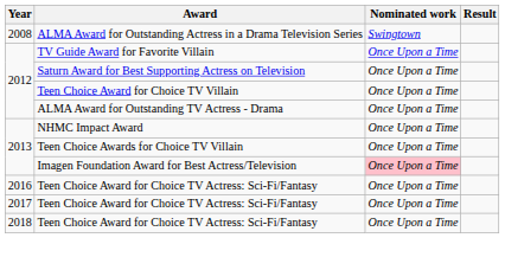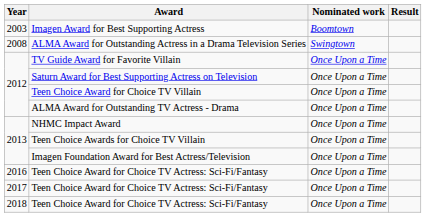 <table class="wikitable sortable">
 <tr>
 <th>Year</th>
 <th>Award</th>
 <th>Nominated work</th>
 <th>Result</th>
+</tr>
+<tr>
+<td>2003</td>
+<td><a href='#'>Imagen Award</a> for Best Supporting Actress</td>
+<td><em><a href='#'>Boomtown</a></em></td>
+<td></td>
 </tr>
 <tr>
 <td>2008</td>
 <td><a href='#'>ALMA Award</a> for Outstanding Actress in a Drama Television Series</td>
 <td><em><a href='#'>Swingtown</a></em></td>
 <td></td>
 </tr>
 <tr>
 <td rowspan="4">2012</td>
 <td><a href='#'>TV Guide Award</a> for Favorite Villain</td>
 <td><em><a href='#'>Once Upon a Time</a></em></td>
 <td></td>
 </tr>
 <tr>
 <td><a href='#'>Saturn Award for Best Supporting Actress on Television</a></td>
 <td><em>Once Upon a Time</em></td>
 <td></td>
 </tr>
 <tr>
 <td><a href='#'>Teen Choice Award</a> for Choice TV Villain</td>
 <td><em>Once Upon a Time</em></td>
 <td></td>
 </tr>
 <tr>
 <td>ALMA Award for Outstanding TV Actress - Drama</td>
 <td><em>Once Upon a Time</em></td>
 <td></td>
 </tr>
 <tr>
 <td rowspan="3">2013</td>
 <td>NHMC Impact Award</td>
 <td><em>Once Upon a Time</em></td>
 <td></td>
 </tr>
 <tr>
 <td>Teen Choice Awards for Choice TV Villain</td>
 <td><em>Once Upon a Time</em></td>
 <td></td>
 </tr>
 <tr>
 <td>Imagen Foundation Award for Best Actress/Television</td>
-<td style="background: pink;"><em>Once Upon a Time</em></td>
+<td><em>Once Upon a Time</em></td>
 <td></td>
 </tr>
 <tr>
 <td>2016</td>
 <td>Teen Choice Award for Choice TV Actress: Sci-Fi/Fantasy</td>
 <td><em>Once Upon a Time</em></td>
 <td></td>
 </tr>
 <tr>
 <td>2017</td>
 <td>Teen Choice Award for Choice TV Actress: Sci-Fi/Fantasy</td>
 <td><em>Once Upon a Time</em></td>
 <td></td>
 </tr>
 <tr>
 <td>2018</td>
 <td>Teen Choice Award for Choice TV Actress: Sci-Fi/Fantasy</td>
 <td><em>Once Upon a Time</em></td>
 <td></td>
 </tr>
 </table>
